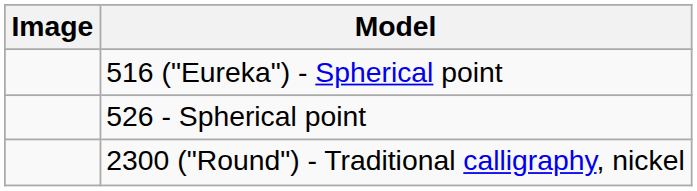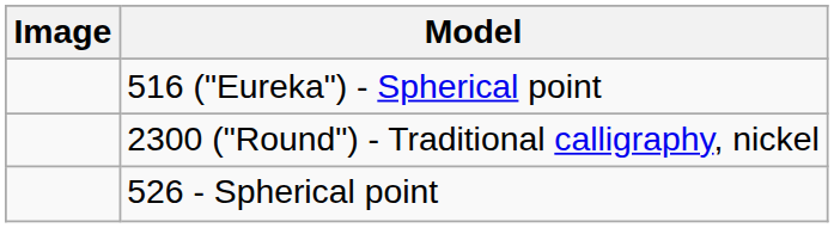 <table class="wikitable">
 <tr>
 <th>Image</th>
 <th>Model</th>
 </tr>
 <tr>
 <td></td>
 <td>516 ("Eureka") - <a href='#'>Spherical</a> point</td>
 </tr>
 <tr>
 <td></td>
-<td>526 - Spherical point</td>
+<td>2300 ("Round") - Traditional <a href='#'>calligraphy</a>, nickel</td>
 </tr>
 <tr>
 <td></td>
-<td>2300 ("Round") - Traditional <a href='#'>calligraphy</a>, nickel</td>
+<td>526 - Spherical point</td>
 </tr>
 </table>
